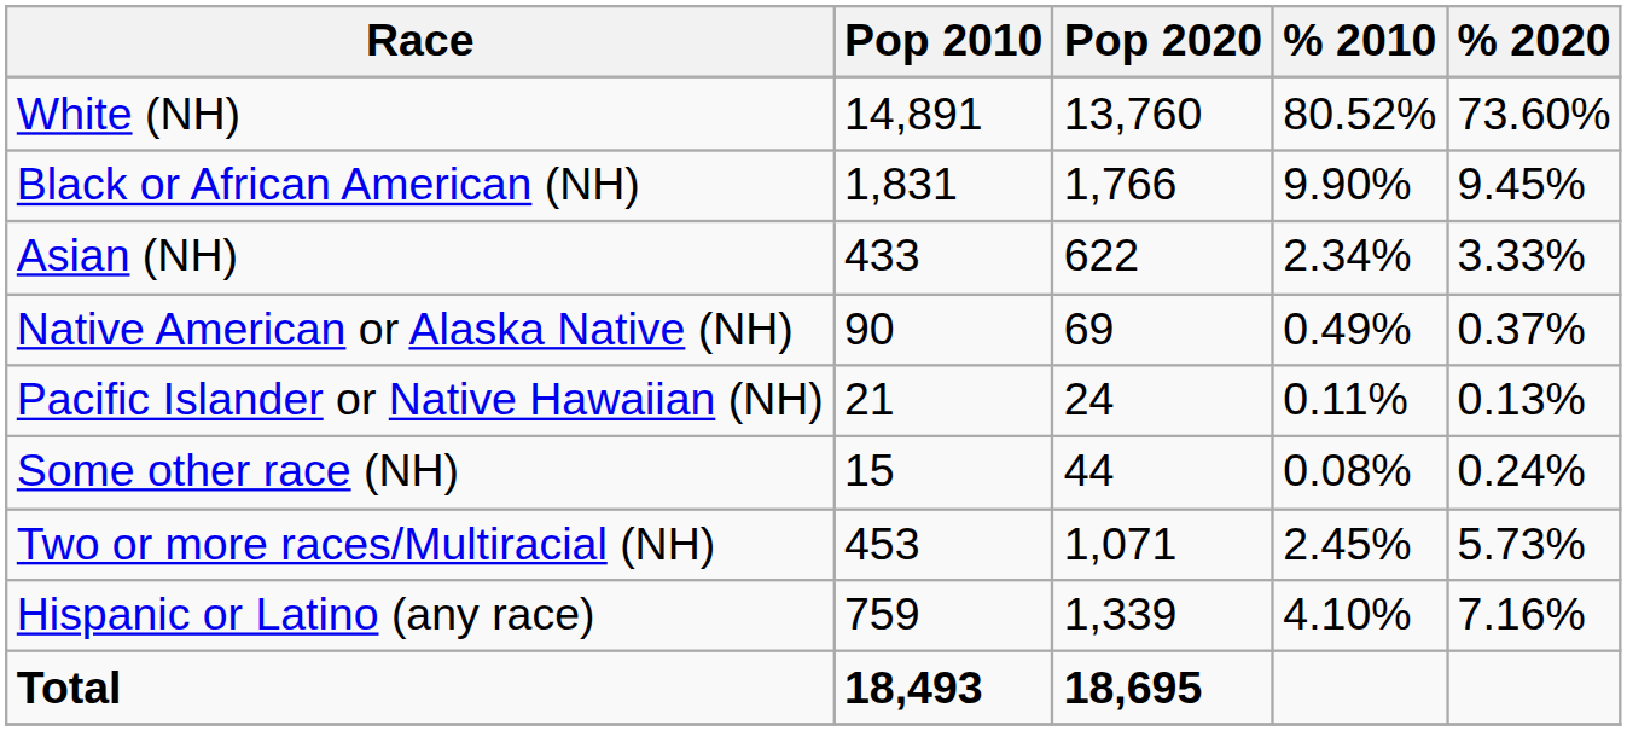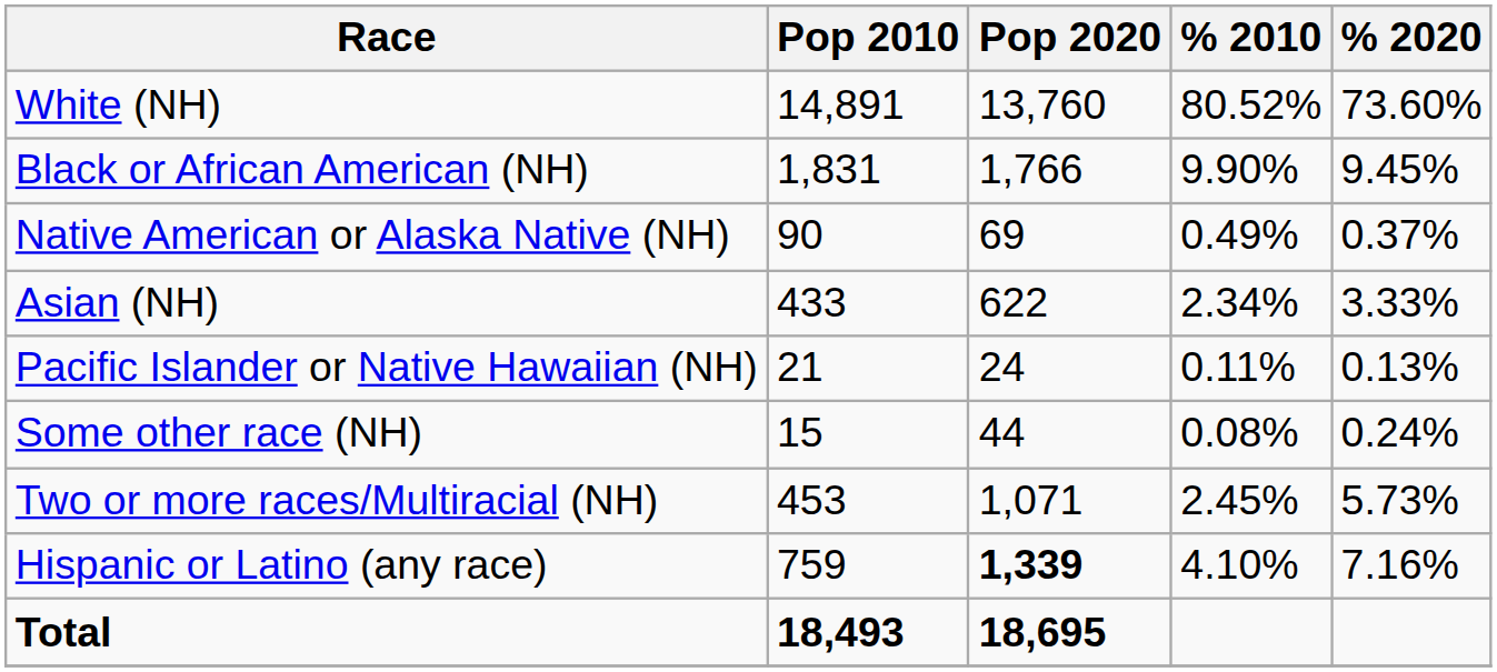 <table class="wikitable">
 <tr>
 <th>Race</th>
 <th>Pop 2010</th>
 <th>Pop 2020</th>
 <th>% 2010</th>
 <th>% 2020</th>
 </tr>
 <tr>
 <td><a href='#'>White</a> (NH)</td>
 <td>14,891</td>
 <td>13,760</td>
 <td>80.52%</td>
 <td>73.60%</td>
 </tr>
 <tr>
 <td><a href='#'>Black or African American</a> (NH)</td>
 <td>1,831</td>
 <td>1,766</td>
 <td>9.90%</td>
 <td>9.45%</td>
 </tr>
 <tr>
+<td><a href='#'>Native American</a> or <a href='#'>Alaska Native</a> (NH)</td>
+<td>90</td>
+<td>69</td>
+<td>0.49%</td>
+<td>0.37%</td>
+</tr>
+<tr>
 <td><a href='#'>Asian</a> (NH)</td>
 <td>433</td>
 <td>622</td>
 <td>2.34%</td>
 <td>3.33%</td>
-</tr>
-<tr>
-<td><a href='#'>Native American</a> or <a href='#'>Alaska Native</a> (NH)</td>
-<td>90</td>
-<td>69</td>
-<td>0.49%</td>
-<td>0.37%</td>
 </tr>
 <tr>
 <td><a href='#'>Pacific Islander</a> or <a href='#'>Native Hawaiian</a> (NH)</td>
 <td>21</td>
 <td>24</td>
 <td>0.11%</td>
 <td>0.13%</td>
 </tr>
 <tr>
 <td><a href='#'>Some other race</a> (NH)</td>
 <td>15</td>
 <td>44</td>
 <td>0.08%</td>
 <td>0.24%</td>
 </tr>
 <tr>
 <td><a href='#'>Two or more races/Multiracial</a> (NH)</td>
 <td>453</td>
 <td>1,071</td>
 <td>2.45%</td>
 <td>5.73%</td>
 </tr>
 <tr>
 <td><a href='#'>Hispanic or Latino</a> (any race)</td>
 <td>759</td>
-<td>1,339</td>
+<td><strong>1,339</strong></td>
 <td>4.10%</td>
 <td>7.16%</td>
 </tr>
 <tr>
 <td><strong>Total</strong></td>
 <td><strong>18,493</strong></td>
 <td><strong>18,695</strong></td>
 <td></td>
 <td></td>
 </tr>
 <tr>
 </tr>
 </table>
